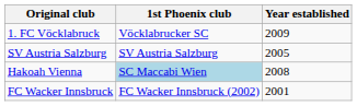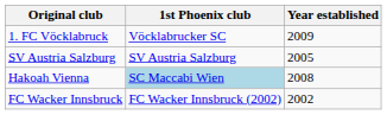 <table class="wikitable">
 <tr>
 <th>Original club</th>
 <th>1st Phoenix club</th>
 <th>Year established</th>
 </tr>
 <tr>
 <td><a href='#'>1. FC Vöcklabruck</a></td>
 <td><a href='#'>Vöcklabrucker SC</a></td>
 <td>2009</td>
 </tr>
 <tr>
 <td><a href='#'>SV Austria Salzburg</a></td>
 <td><a href='#'>SV Austria Salzburg</a></td>
 <td>2005</td>
 </tr>
 <tr>
 <td><a href='#'>Hakoah Vienna</a></td>
 <td style="background: lightblue;"><a href='#'>SC Maccabi Wien</a></td>
 <td>2008</td>
 </tr>
 <tr>
 <td><a href='#'>FC Wacker Innsbruck</a></td>
 <td><a href='#'>FC Wacker Innsbruck (2002)</a></td>
-<td>2001</td>
+<td>2002</td>
 </tr>
 </table>
